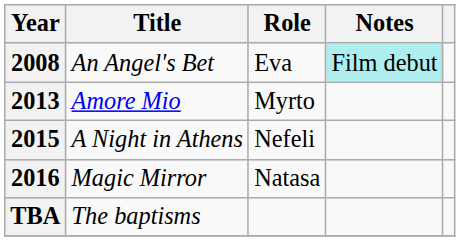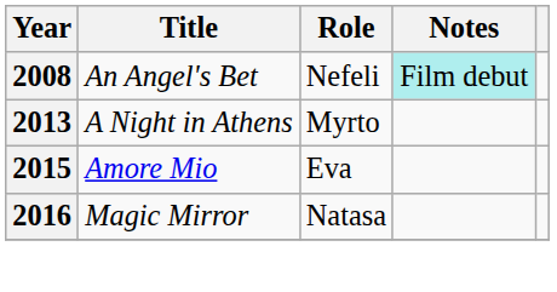 <table class="wikitable plainrowheaders sortable" style="margin-right: 0;">
 <tr>
 <th scope="col">Year</th>
 <th scope="col">Title</th>
 <th scope="col">Role</th>
 <th scope="col" class="unsortable">Notes</th>
 <th scope="col" class="unsortable"></th>
 </tr>
 <tr>
 <th scope="row">2008</th>
 <td><em>An Angel's Bet</em></td>
-<td>Eva</td>
+<td>Nefeli</td>
 <td style="background: paleturquoise;">Film debut</td>
 <td></td>
 </tr>
 <tr>
 <th scope="row">2013</th>
-<td><em><a href='#'>Amore Mio</a></em></td>
+<td><em>A Night in Athens</em></td>
 <td>Myrto</td>
 <td></td>
 <td></td>
 </tr>
 <tr>
 <th scope="row">2015</th>
-<td><em>A Night in Athens</em></td>
-<td>Nefeli</td>
+<td><em><a href='#'>Amore Mio</a></em></td>
+<td>Eva</td>
 <td></td>
 <td></td>
 </tr>
 <tr>
 <th scope="row">2016</th>
 <td><em>Magic Mirror</em></td>
 <td>Natasa</td>
 <td></td>
 <td></td>
 </tr>
 <tr>
-<th scope="row">TBA</th>
-<td><em>The baptisms</em></td>
-<td></td>
-<td></td>
-<td></td>
-</tr>
-<tr>
 </tr>
 </table>
